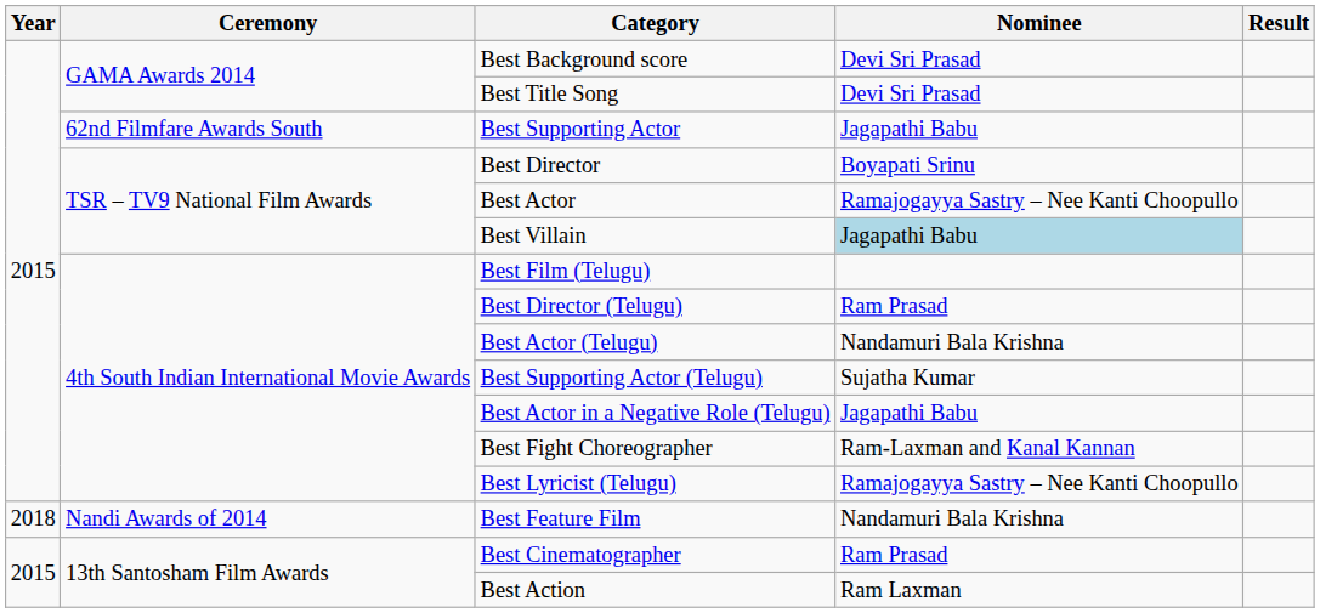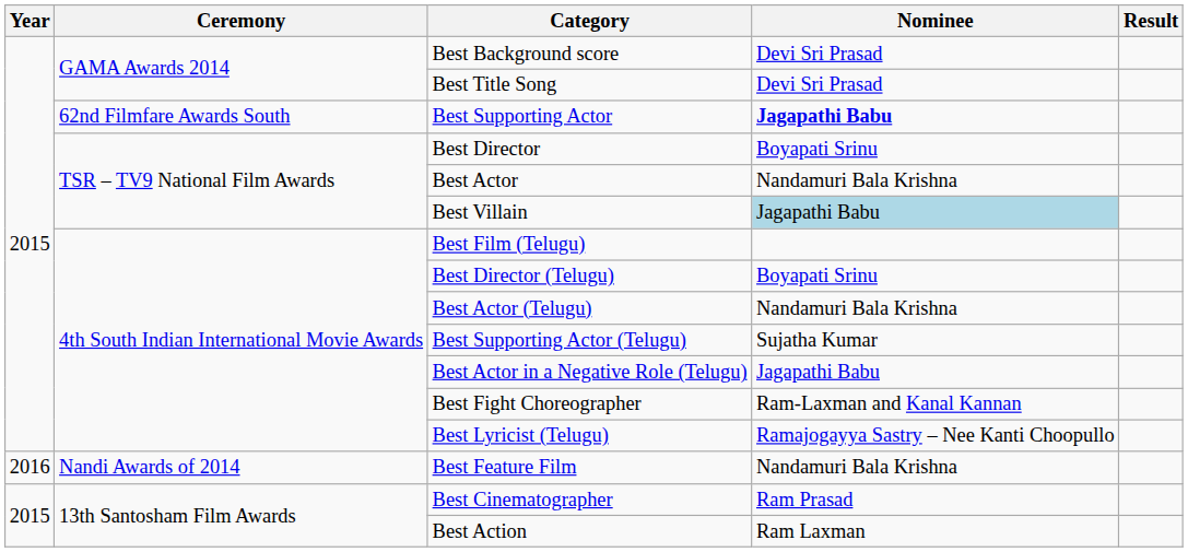 <table class="wikitable">
 <tr>
 <th>Year</th>
 <th>Ceremony</th>
 <th>Category</th>
 <th>Nominee</th>
 <th>Result</th>
 </tr>
 <tr>
 <td rowspan="13">2015</td>
 <td rowspan="2"><a href='#'>GAMA Awards 2014</a></td>
 <td>Best Background score</td>
 <td><a href='#'>Devi Sri Prasad</a></td>
 <td></td>
 </tr>
 <tr>
 <td>Best Title Song</td>
 <td><a href='#'>Devi Sri Prasad</a></td>
 <td></td>
 </tr>
 <tr>
 <td><a href='#'>62nd Filmfare Awards South</a></td>
 <td><a href='#'>Best Supporting Actor</a></td>
-<td><a href='#'>Jagapathi Babu</a></td>
+<td><strong><a href='#'>Jagapathi Babu</a></strong></td>
 <td></td>
 </tr>
 <tr>
 <td rowspan="3"><a href='#'>TSR</a> – <a href='#'>TV9</a> National Film Awards</td>
 <td>Best Director</td>
 <td><a href='#'>Boyapati Srinu</a></td>
 <td></td>
 </tr>
 <tr>
 <td>Best Actor</td>
-<td><a href='#'>Ramajogayya Sastry</a> –  Nee Kanti Choopullo</td>
+<td>Nandamuri Bala Krishna</td>
 <td></td>
 </tr>
 <tr>
 <td>Best Villain</td>
 <td style="background: lightblue;">Jagapathi Babu</td>
 <td></td>
 </tr>
 <tr>
 <td rowspan="7"><a href='#'>4th South Indian International Movie Awards</a></td>
 <td><a href='#'>Best Film (Telugu)</a></td>
 <td></td>
 <td></td>
 </tr>
 <tr>
 <td><a href='#'>Best Director (Telugu)</a></td>
-<td><a href='#'>Ram Prasad</a></td>
+<td><a href='#'>Boyapati Srinu</a></td>
 <td></td>
 </tr>
 <tr>
 <td><a href='#'>Best Actor (Telugu)</a></td>
 <td>Nandamuri Bala Krishna</td>
 <td></td>
 </tr>
 <tr>
 <td><a href='#'>Best Supporting Actor (Telugu)</a></td>
 <td>Sujatha Kumar</td>
 <td></td>
 </tr>
 <tr>
 <td><a href='#'>Best Actor in a Negative Role (Telugu)</a></td>
 <td><a href='#'>Jagapathi Babu</a></td>
 <td></td>
 </tr>
 <tr>
 <td>Best Fight Choreographer</td>
 <td>Ram-Laxman and <a href='#'>Kanal Kannan</a></td>
 <td></td>
 </tr>
 <tr>
 <td><a href='#'>Best Lyricist (Telugu)</a></td>
 <td><a href='#'>Ramajogayya Sastry</a> –  Nee Kanti Choopullo</td>
 <td></td>
 </tr>
 <tr>
-<td>2018</td>
+<td>2016</td>
 <td><a href='#'>Nandi Awards of 2014</a></td>
 <td><a href='#'>Best Feature Film</a></td>
 <td>Nandamuri Bala Krishna</td>
 <td></td>
 </tr>
 <tr>
 <td rowspan="2">2015</td>
 <td rowspan="2">13th Santosham Film Awards</td>
 <td><a href='#'>Best Cinematographer</a></td>
 <td><a href='#'>Ram Prasad</a></td>
 <td></td>
 </tr>
 <tr>
 <td>Best Action</td>
 <td>Ram Laxman</td>
 <td></td>
 </tr>
 </table>
